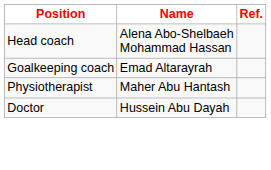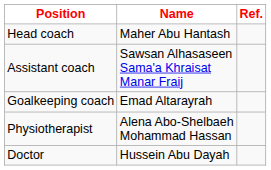 <table class="wikitable">
 <tr>
 <th style="color:#FF0000;background:#FFFFFF">Position</th>
 <th style="color:#FF0000;background:#FFFFFF">Name</th>
 <th style="color:#FF0000;background:#FFFFFF">Ref.</th>
 </tr>
 <tr>
 <td>Head coach</td>
-<td> Alena Abo-Shelbaeh <br>  Mohammad Hassan</td>
+<td> Maher Abu Hantash</td>
+<td></td>
+</tr>
+<tr>
+<td>Assistant coach</td>
+<td> Sawsan Alhasaseen <br>  <a href='#'>Sama'a Khraisat</a> <br>  <a href='#'>Manar Fraij</a></td>
 <td></td>
 </tr>
 <tr>
 <td>Goalkeeping coach</td>
 <td> Emad Altarayrah</td>
 <td></td>
 </tr>
 <tr>
 <td>Physiotherapist</td>
-<td> Maher Abu Hantash</td>
+<td> Alena Abo-Shelbaeh <br>  Mohammad Hassan</td>
 <td></td>
 </tr>
 <tr>
 <td>Doctor</td>
 <td> Hussein Abu Dayah</td>
 <td></td>
 </tr>
 </table>
